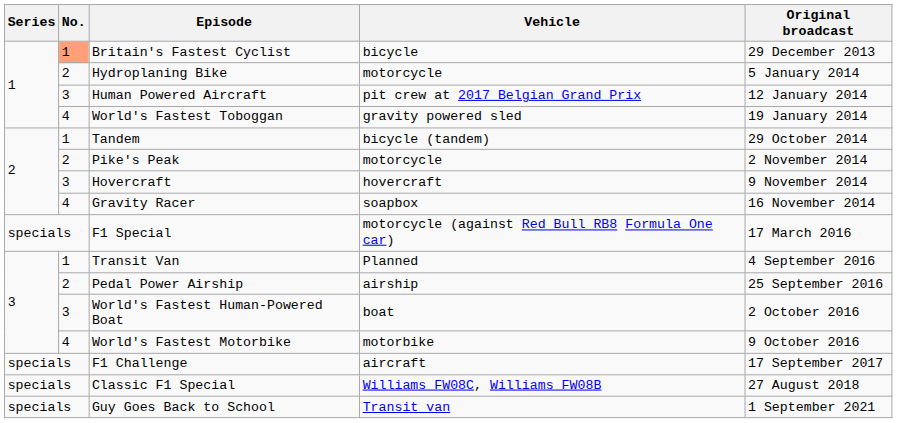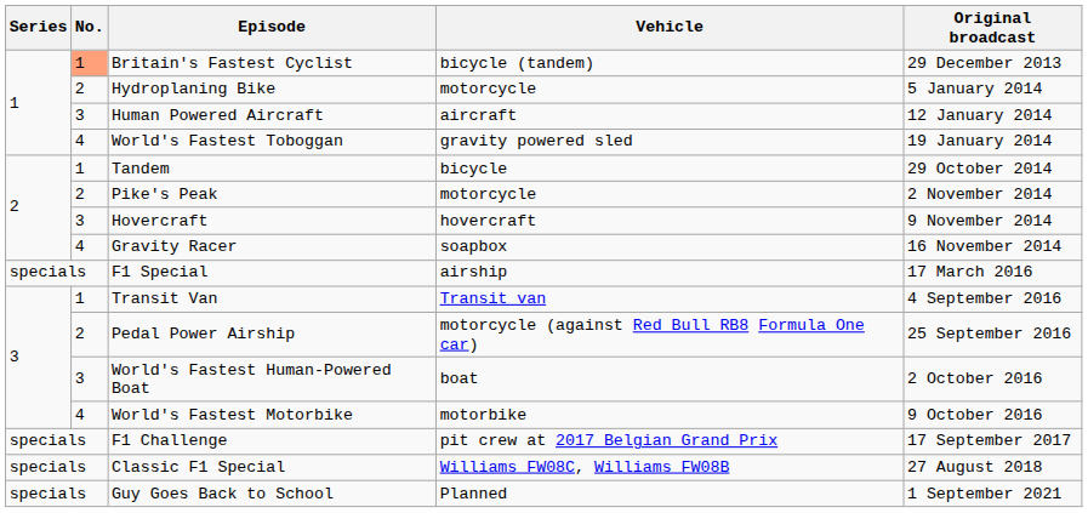 <table class="wikitable">
 <tr>
 <th>Series</th>
 <th>No.</th>
 <th>Episode</th>
 <th>Vehicle</th>
 <th>Original broadcast</th>
 </tr>
 <tr>
 <td rowspan="4">1</td>
 <td style="background: lightsalmon;">1</td>
 <td>Britain's Fastest Cyclist</td>
-<td>bicycle</td>
+<td>bicycle (tandem)</td>
 <td>29 December 2013</td>
 </tr>
 <tr>
 <td>2</td>
 <td>Hydroplaning Bike</td>
 <td>motorcycle</td>
 <td>5 January 2014</td>
 </tr>
 <tr>
 <td>3</td>
 <td>Human Powered Aircraft</td>
-<td>pit crew at  <a href='#'>2017 Belgian Grand Prix</a></td>
+<td>aircraft</td>
 <td>12 January 2014</td>
 </tr>
 <tr>
 <td>4</td>
 <td>World's Fastest Toboggan</td>
 <td>gravity powered sled</td>
 <td>19 January 2014</td>
 </tr>
 <tr>
 <td rowspan="4">2</td>
 <td>1</td>
 <td>Tandem</td>
-<td>bicycle (tandem)</td>
+<td>bicycle</td>
 <td>29 October 2014</td>
 </tr>
 <tr>
 <td>2</td>
 <td>Pike's Peak</td>
 <td>motorcycle</td>
 <td>2 November 2014</td>
 </tr>
 <tr>
 <td>3</td>
 <td>Hovercraft</td>
 <td>hovercraft</td>
 <td>9 November 2014</td>
 </tr>
 <tr>
 <td>4</td>
 <td>Gravity Racer</td>
 <td>soapbox</td>
 <td>16 November 2014</td>
 </tr>
 <tr>
 <td colspan="2">specials</td>
 <td>F1 Special</td>
-<td>motorcycle (against <a href='#'>Red Bull RB8</a> <a href='#'>Formula One car</a>)</td>
+<td>airship</td>
 <td>17 March 2016</td>
 </tr>
 <tr>
 <td rowspan="4">3</td>
 <td>1</td>
 <td>Transit Van</td>
-<td>Planned</td>
+<td><a href='#'>Transit van</a></td>
 <td>4 September 2016</td>
 </tr>
 <tr>
 <td>2</td>
 <td>Pedal Power Airship</td>
-<td>airship</td>
+<td>motorcycle (against <a href='#'>Red Bull RB8</a> <a href='#'>Formula One car</a>)</td>
 <td>25 September 2016</td>
 </tr>
 <tr>
 <td>3</td>
 <td>World's Fastest Human-Powered Boat</td>
 <td>boat</td>
 <td>2 October 2016</td>
 </tr>
 <tr>
 <td>4</td>
 <td>World's Fastest Motorbike</td>
 <td>motorbike</td>
 <td>9 October 2016</td>
 </tr>
 <tr>
 <td colspan="2">specials</td>
 <td>F1 Challenge</td>
-<td>aircraft</td>
+<td>pit crew at  <a href='#'>2017 Belgian Grand Prix</a></td>
 <td>17 September 2017</td>
 </tr>
 <tr>
 <td colspan="2">specials</td>
 <td>Classic F1 Special</td>
 <td><a href='#'>Williams FW08C</a>, <a href='#'>Williams FW08B</a></td>
 <td>27 August 2018</td>
 </tr>
 <tr>
 <td colspan="2">specials</td>
 <td>Guy Goes Back to School</td>
-<td><a href='#'>Transit van</a></td>
+<td>Planned</td>
 <td>1 September 2021</td>
 </tr>
 </table>
